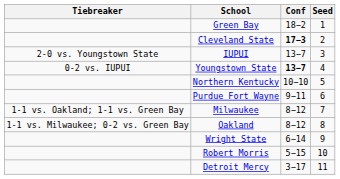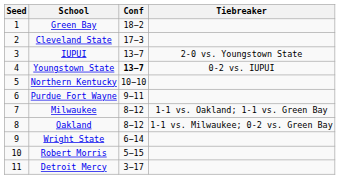 <table class="wikitable" style="white-space:nowrap; font-size:90%;text-align:center">
 <tr>
-<th>Tiebreaker</th>
+<th>Seed</th>
 <th>School</th>
 <th>Conf</th>
-<th>Seed</th>
+<th>Tiebreaker</th>
 </tr>
 <tr>
-<td></td>
+<td>1</td>
 <td align="center"><a href='#'>Green Bay</a></td>
 <td>18−2</td>
-<td>1</td>
+<td></td>
 </tr>
 <tr>
+<td>2</td>
+<td align="center"><a href='#'>Cleveland State</a></td>
+<td>17−3</td>
 <td></td>
-<td align="center"><a href='#'>Cleveland State</a></td>
-<td><strong>17−3</strong></td>
-<td>2</td>
 </tr>
 <tr>
-<td>2-0 vs. Youngstown State</td>
+<td>3</td>
 <td align="center"><a href='#'>IUPUI</a></td>
 <td>13−7</td>
-<td>3</td>
+<td>2-0 vs. Youngstown State</td>
 </tr>
 <tr>
-<td>0-2 vs. IUPUI</td>
+<td>4</td>
 <td align="center"><a href='#'>Youngstown State</a></td>
 <td><strong>13−7</strong></td>
-<td>4</td>
+<td>0-2 vs. IUPUI</td>
 </tr>
 <tr>
-<td></td>
+<td>5</td>
 <td align="center"><a href='#'>Northern Kentucky</a></td>
 <td>10−10</td>
-<td>5</td>
+<td></td>
 </tr>
 <tr>
-<td></td>
+<td>6</td>
 <td align="center"><a href='#'>Purdue Fort Wayne</a></td>
 <td>9−11</td>
-<td>6</td>
+<td></td>
 </tr>
 <tr>
-<td>1-1 vs. Oakland; 1-1 vs. Green Bay</td>
+<td>7</td>
 <td align="center"><a href='#'>Milwaukee</a></td>
 <td>8−12</td>
-<td>7</td>
+<td>1-1 vs. Oakland; 1-1 vs. Green Bay</td>
 </tr>
 <tr>
-<td>1-1 vs. Milwaukee; 0-2 vs. Green Bay</td>
+<td>8</td>
 <td align="center"><a href='#'>Oakland</a></td>
 <td>8−12</td>
-<td>8</td>
+<td>1-1 vs. Milwaukee; 0-2 vs. Green Bay</td>
 </tr>
 <tr>
-<td></td>
+<td>9</td>
 <td align="center"><a href='#'>Wright State</a></td>
 <td>6−14</td>
-<td>9</td>
+<td></td>
 </tr>
 <tr>
-<td></td>
+<td>10</td>
 <td align="center"><a href='#'>Robert Morris</a></td>
 <td>5−15</td>
-<td>10</td>
+<td></td>
 </tr>
 <tr>
-<td></td>
+<td>11</td>
 <td align="center"><a href='#'>Detroit Mercy</a></td>
 <td>3−17</td>
-<td>11</td>
+<td></td>
 </tr>
 </table>
